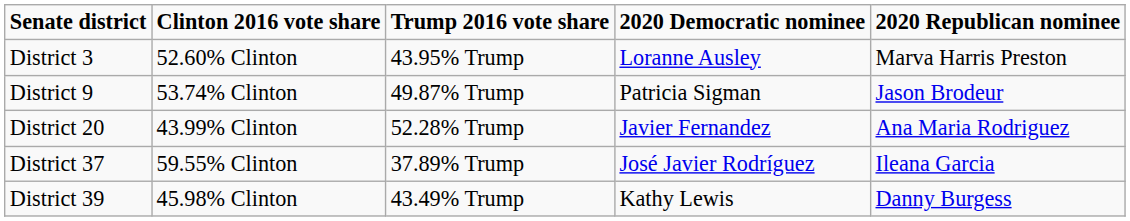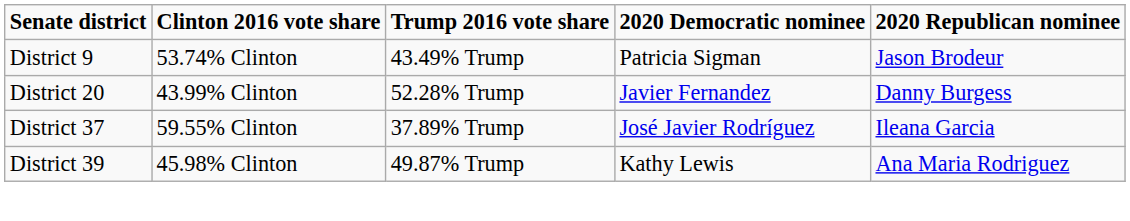 <table class="wikitable">
 <tr>
 <td><strong>Senate district</strong></td>
 <td><strong>Clinton 2016 vote share</strong></td>
 <td><strong>Trump 2016 vote share</strong></td>
 <td><strong>2020 Democratic nominee</strong></td>
 <td><strong>2020 Republican nominee</strong></td>
 </tr>
 <tr>
-<td>District 3</td>
-<td>52.60% Clinton</td>
-<td>43.95% Trump</td>
-<td><a href='#'>Loranne Ausley</a></td>
-<td>Marva Harris Preston</td>
-</tr>
-<tr>
 <td>District 9</td>
 <td>53.74% Clinton</td>
-<td>49.87% Trump</td>
+<td>43.49% Trump</td>
 <td>Patricia Sigman</td>
 <td><a href='#'>Jason Brodeur</a></td>
 </tr>
 <tr>
 <td>District 20</td>
 <td>43.99% Clinton</td>
 <td>52.28% Trump</td>
 <td><a href='#'>Javier Fernandez</a></td>
-<td><a href='#'>Ana Maria Rodriguez</a></td>
+<td><a href='#'>Danny Burgess</a></td>
 </tr>
 <tr>
 <td>District 37</td>
 <td>59.55% Clinton</td>
 <td>37.89% Trump</td>
 <td><a href='#'>José Javier Rodríguez</a></td>
 <td><a href='#'>Ileana Garcia</a></td>
 </tr>
 <tr>
 <td>District 39</td>
 <td>45.98% Clinton</td>
-<td>43.49% Trump</td>
+<td>49.87% Trump</td>
 <td>Kathy Lewis</td>
-<td><a href='#'>Danny Burgess</a></td>
+<td><a href='#'>Ana Maria Rodriguez</a></td>
 </tr>
 </table>
